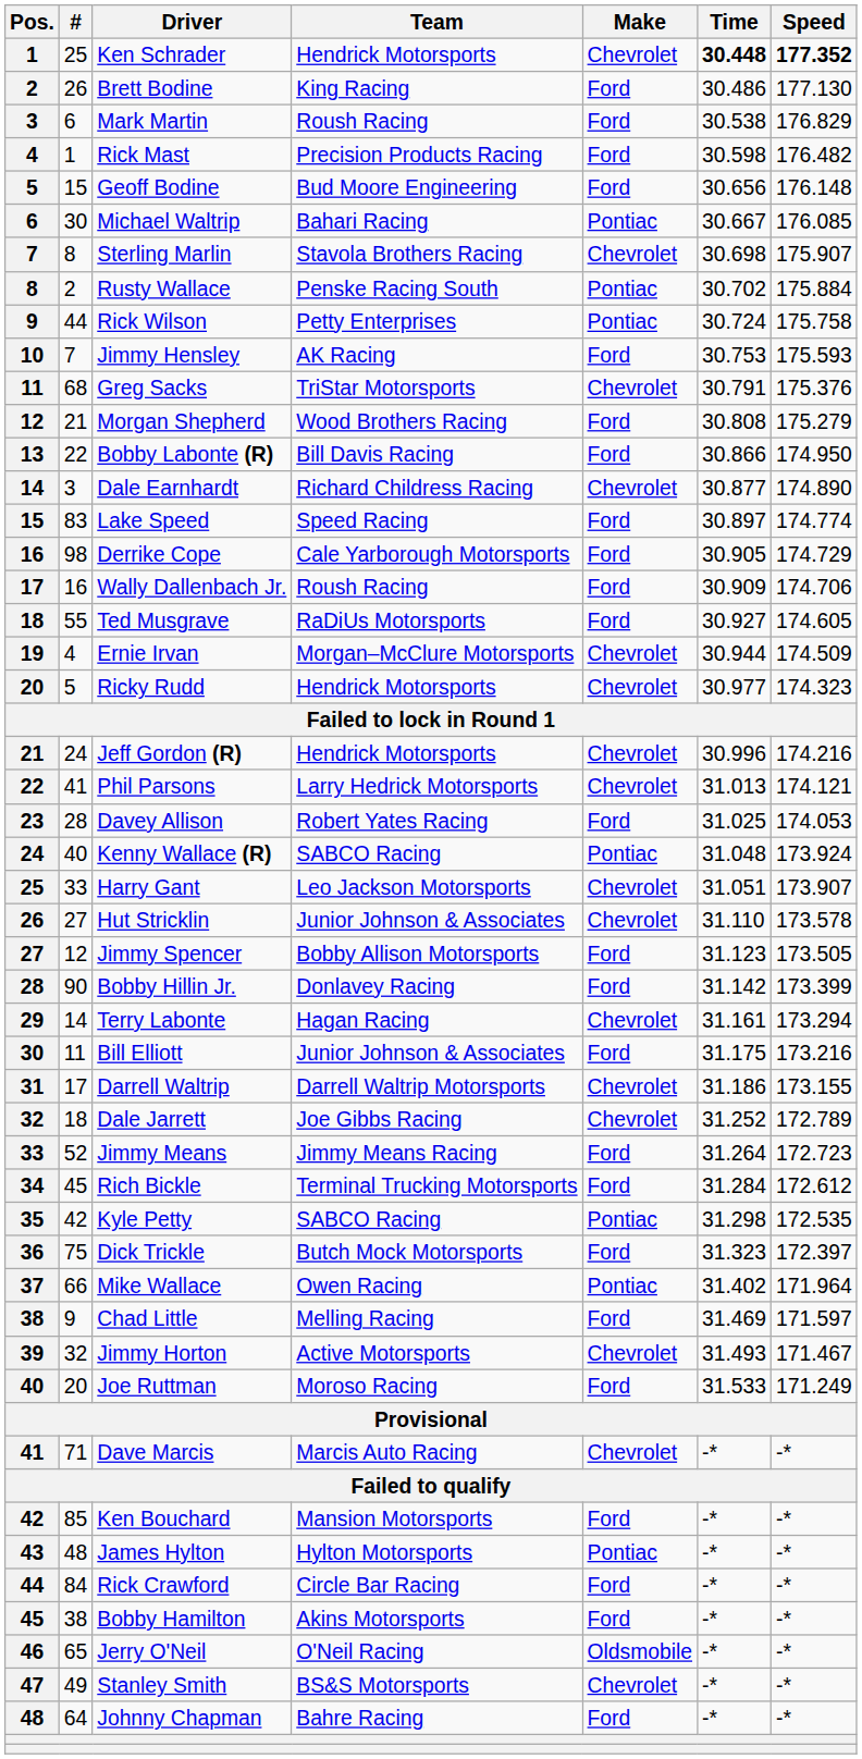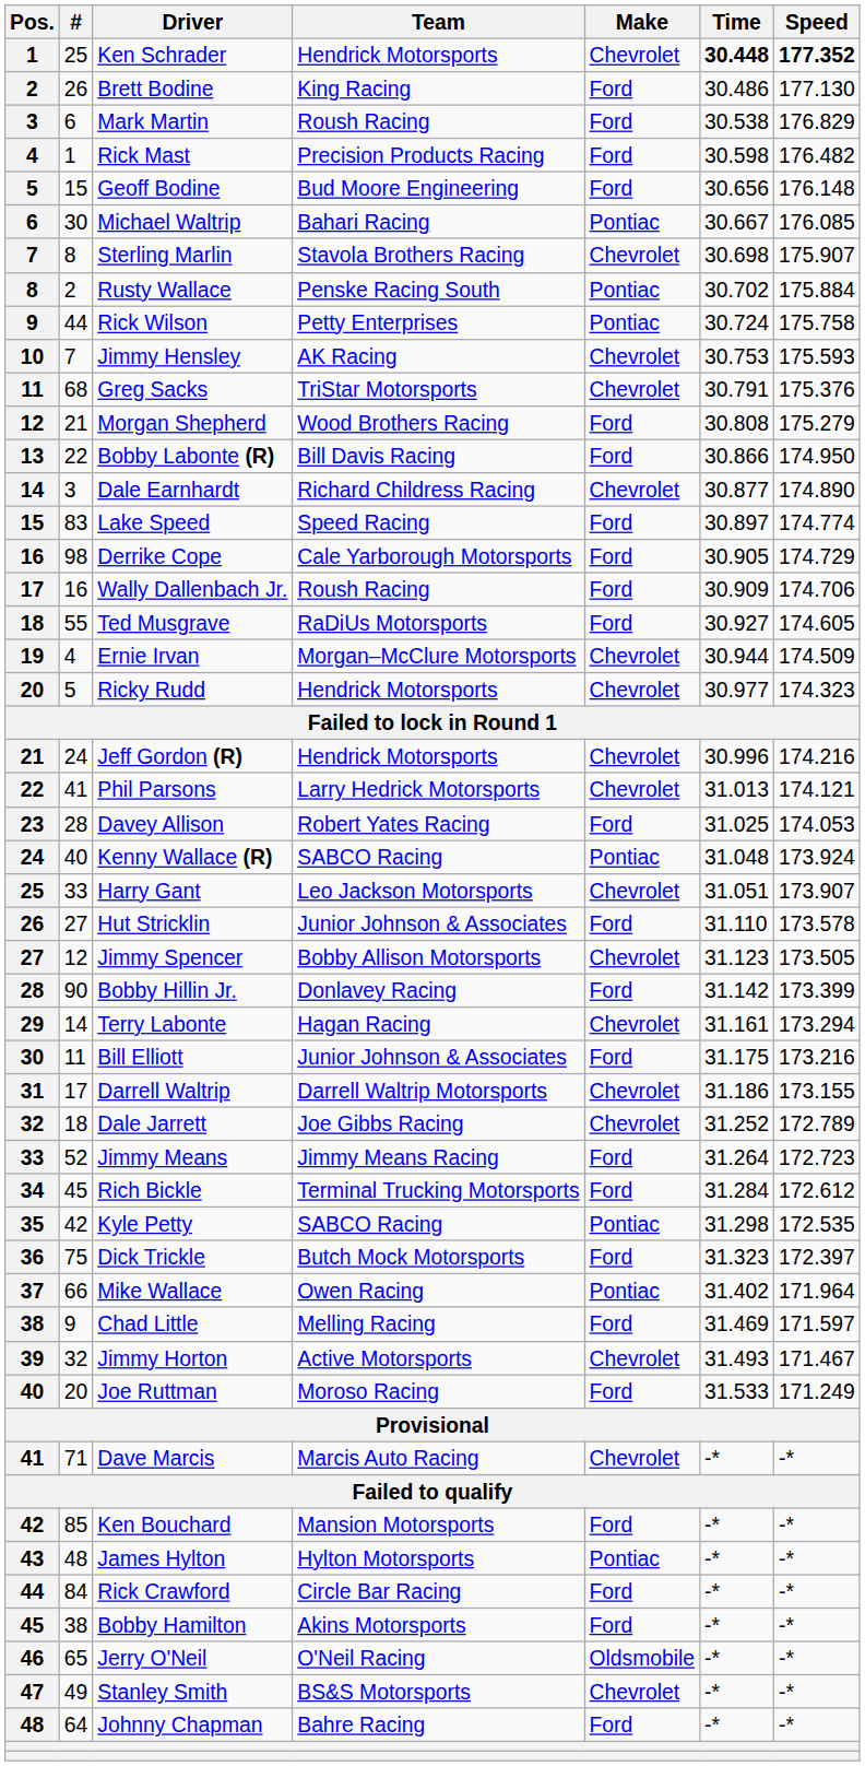 <table class="wikitable" style="font-size:95%">
 <tr>
 <th>Pos.</th>
 <th>#</th>
 <th>Driver</th>
 <th>Team</th>
 <th>Make</th>
 <th>Time</th>
 <th>Speed</th>
 </tr>
 <tr>
 <th>1</th>
 <td>25</td>
 <td><a href='#'>Ken Schrader</a></td>
 <td><a href='#'>Hendrick Motorsports</a></td>
 <td><a href='#'>Chevrolet</a></td>
 <td><strong>30.448</strong></td>
 <td><strong>177.352</strong></td>
 </tr>
 <tr>
 <th>2</th>
 <td>26</td>
 <td><a href='#'>Brett Bodine</a></td>
 <td><a href='#'>King Racing</a></td>
 <td><a href='#'>Ford</a></td>
 <td>30.486</td>
 <td>177.130</td>
 </tr>
 <tr>
 <th>3</th>
 <td>6</td>
 <td><a href='#'>Mark Martin</a></td>
 <td><a href='#'>Roush Racing</a></td>
 <td><a href='#'>Ford</a></td>
 <td>30.538</td>
 <td>176.829</td>
 </tr>
 <tr>
 <th>4</th>
 <td>1</td>
 <td><a href='#'>Rick Mast</a></td>
 <td><a href='#'>Precision Products Racing</a></td>
 <td><a href='#'>Ford</a></td>
 <td>30.598</td>
 <td>176.482</td>
 </tr>
 <tr>
 <th>5</th>
 <td>15</td>
 <td><a href='#'>Geoff Bodine</a></td>
 <td><a href='#'>Bud Moore Engineering</a></td>
 <td><a href='#'>Ford</a></td>
 <td>30.656</td>
 <td>176.148</td>
 </tr>
 <tr>
 <th>6</th>
 <td>30</td>
 <td><a href='#'>Michael Waltrip</a></td>
 <td><a href='#'>Bahari Racing</a></td>
 <td><a href='#'>Pontiac</a></td>
 <td>30.667</td>
 <td>176.085</td>
 </tr>
 <tr>
 <th>7</th>
 <td>8</td>
 <td><a href='#'>Sterling Marlin</a></td>
 <td><a href='#'>Stavola Brothers Racing</a></td>
 <td><a href='#'>Chevrolet</a></td>
 <td>30.698</td>
 <td>175.907</td>
 </tr>
 <tr>
 <th>8</th>
 <td>2</td>
 <td><a href='#'>Rusty Wallace</a></td>
 <td><a href='#'>Penske Racing South</a></td>
 <td><a href='#'>Pontiac</a></td>
 <td>30.702</td>
 <td>175.884</td>
 </tr>
 <tr>
 <th>9</th>
 <td>44</td>
 <td><a href='#'>Rick Wilson</a></td>
 <td><a href='#'>Petty Enterprises</a></td>
 <td><a href='#'>Pontiac</a></td>
 <td>30.724</td>
 <td>175.758</td>
 </tr>
 <tr>
 <th>10</th>
 <td>7</td>
 <td><a href='#'>Jimmy Hensley</a></td>
 <td><a href='#'>AK Racing</a></td>
-<td><a href='#'>Ford</a></td>
+<td><a href='#'>Chevrolet</a></td>
 <td>30.753</td>
 <td>175.593</td>
 </tr>
 <tr>
 <th>11</th>
 <td>68</td>
 <td><a href='#'>Greg Sacks</a></td>
 <td><a href='#'>TriStar Motorsports</a></td>
 <td><a href='#'>Chevrolet</a></td>
 <td>30.791</td>
 <td>175.376</td>
 </tr>
 <tr>
 <th>12</th>
 <td>21</td>
 <td><a href='#'>Morgan Shepherd</a></td>
 <td><a href='#'>Wood Brothers Racing</a></td>
 <td><a href='#'>Ford</a></td>
 <td>30.808</td>
 <td>175.279</td>
 </tr>
 <tr>
 <th>13</th>
 <td>22</td>
 <td><a href='#'>Bobby Labonte</a> <strong>(R)</strong></td>
 <td><a href='#'>Bill Davis Racing</a></td>
 <td><a href='#'>Ford</a></td>
 <td>30.866</td>
 <td>174.950</td>
 </tr>
 <tr>
 <th>14</th>
 <td>3</td>
 <td><a href='#'>Dale Earnhardt</a></td>
 <td><a href='#'>Richard Childress Racing</a></td>
 <td><a href='#'>Chevrolet</a></td>
 <td>30.877</td>
 <td>174.890</td>
 </tr>
 <tr>
 <th>15</th>
 <td>83</td>
 <td><a href='#'>Lake Speed</a></td>
 <td><a href='#'>Speed Racing</a></td>
 <td><a href='#'>Ford</a></td>
 <td>30.897</td>
 <td>174.774</td>
 </tr>
 <tr>
 <th>16</th>
 <td>98</td>
 <td><a href='#'>Derrike Cope</a></td>
 <td><a href='#'>Cale Yarborough Motorsports</a></td>
 <td><a href='#'>Ford</a></td>
 <td>30.905</td>
 <td>174.729</td>
 </tr>
 <tr>
 <th>17</th>
 <td>16</td>
 <td><a href='#'>Wally Dallenbach Jr.</a></td>
 <td><a href='#'>Roush Racing</a></td>
 <td><a href='#'>Ford</a></td>
 <td>30.909</td>
 <td>174.706</td>
 </tr>
 <tr>
 <th>18</th>
 <td>55</td>
 <td><a href='#'>Ted Musgrave</a></td>
 <td><a href='#'>RaDiUs Motorsports</a></td>
 <td><a href='#'>Ford</a></td>
 <td>30.927</td>
 <td>174.605</td>
 </tr>
 <tr>
 <th>19</th>
 <td>4</td>
 <td><a href='#'>Ernie Irvan</a></td>
 <td><a href='#'>Morgan–McClure Motorsports</a></td>
 <td><a href='#'>Chevrolet</a></td>
 <td>30.944</td>
 <td>174.509</td>
 </tr>
 <tr>
 <th>20</th>
 <td>5</td>
 <td><a href='#'>Ricky Rudd</a></td>
 <td><a href='#'>Hendrick Motorsports</a></td>
 <td><a href='#'>Chevrolet</a></td>
 <td>30.977</td>
 <td>174.323</td>
 </tr>
 <tr>
 <th colspan="7">Failed to lock in Round 1</th>
 </tr>
 <tr>
 <th>21</th>
 <td>24</td>
 <td><a href='#'>Jeff Gordon</a> <strong>(R)</strong></td>
 <td><a href='#'>Hendrick Motorsports</a></td>
 <td><a href='#'>Chevrolet</a></td>
 <td>30.996</td>
 <td>174.216</td>
 </tr>
 <tr>
 <th>22</th>
 <td>41</td>
 <td><a href='#'>Phil Parsons</a></td>
 <td><a href='#'>Larry Hedrick Motorsports</a></td>
 <td><a href='#'>Chevrolet</a></td>
 <td>31.013</td>
 <td>174.121</td>
 </tr>
 <tr>
 <th>23</th>
 <td>28</td>
 <td><a href='#'>Davey Allison</a></td>
 <td><a href='#'>Robert Yates Racing</a></td>
 <td><a href='#'>Ford</a></td>
 <td>31.025</td>
 <td>174.053</td>
 </tr>
 <tr>
 <th>24</th>
 <td>40</td>
 <td><a href='#'>Kenny Wallace</a> <strong>(R)</strong></td>
 <td><a href='#'>SABCO Racing</a></td>
 <td><a href='#'>Pontiac</a></td>
 <td>31.048</td>
 <td>173.924</td>
 </tr>
 <tr>
 <th>25</th>
 <td>33</td>
 <td><a href='#'>Harry Gant</a></td>
 <td><a href='#'>Leo Jackson Motorsports</a></td>
 <td><a href='#'>Chevrolet</a></td>
 <td>31.051</td>
 <td>173.907</td>
 </tr>
 <tr>
 <th>26</th>
 <td>27</td>
 <td><a href='#'>Hut Stricklin</a></td>
 <td><a href='#'>Junior Johnson & Associates</a></td>
-<td><a href='#'>Chevrolet</a></td>
+<td><a href='#'>Ford</a></td>
 <td>31.110</td>
 <td>173.578</td>
 </tr>
 <tr>
 <th>27</th>
 <td>12</td>
 <td><a href='#'>Jimmy Spencer</a></td>
 <td><a href='#'>Bobby Allison Motorsports</a></td>
-<td><a href='#'>Ford</a></td>
+<td><a href='#'>Chevrolet</a></td>
 <td>31.123</td>
 <td>173.505</td>
 </tr>
 <tr>
 <th>28</th>
 <td>90</td>
 <td><a href='#'>Bobby Hillin Jr.</a></td>
 <td><a href='#'>Donlavey Racing</a></td>
 <td><a href='#'>Ford</a></td>
 <td>31.142</td>
 <td>173.399</td>
 </tr>
 <tr>
 <th>29</th>
 <td>14</td>
 <td><a href='#'>Terry Labonte</a></td>
 <td><a href='#'>Hagan Racing</a></td>
 <td><a href='#'>Chevrolet</a></td>
 <td>31.161</td>
 <td>173.294</td>
 </tr>
 <tr>
 <th>30</th>
 <td>11</td>
 <td><a href='#'>Bill Elliott</a></td>
 <td><a href='#'>Junior Johnson & Associates</a></td>
 <td><a href='#'>Ford</a></td>
 <td>31.175</td>
 <td>173.216</td>
 </tr>
 <tr>
 <th>31</th>
 <td>17</td>
 <td><a href='#'>Darrell Waltrip</a></td>
 <td><a href='#'>Darrell Waltrip Motorsports</a></td>
 <td><a href='#'>Chevrolet</a></td>
 <td>31.186</td>
 <td>173.155</td>
 </tr>
 <tr>
 <th>32</th>
 <td>18</td>
 <td><a href='#'>Dale Jarrett</a></td>
 <td><a href='#'>Joe Gibbs Racing</a></td>
 <td><a href='#'>Chevrolet</a></td>
 <td>31.252</td>
 <td>172.789</td>
 </tr>
 <tr>
 <th>33</th>
 <td>52</td>
 <td><a href='#'>Jimmy Means</a></td>
 <td><a href='#'>Jimmy Means Racing</a></td>
 <td><a href='#'>Ford</a></td>
 <td>31.264</td>
 <td>172.723</td>
 </tr>
 <tr>
 <th>34</th>
 <td>45</td>
 <td><a href='#'>Rich Bickle</a></td>
 <td><a href='#'>Terminal Trucking Motorsports</a></td>
 <td><a href='#'>Ford</a></td>
 <td>31.284</td>
 <td>172.612</td>
 </tr>
 <tr>
 <th>35</th>
 <td>42</td>
 <td><a href='#'>Kyle Petty</a></td>
 <td><a href='#'>SABCO Racing</a></td>
 <td><a href='#'>Pontiac</a></td>
 <td>31.298</td>
 <td>172.535</td>
 </tr>
 <tr>
 <th>36</th>
 <td>75</td>
 <td><a href='#'>Dick Trickle</a></td>
 <td><a href='#'>Butch Mock Motorsports</a></td>
 <td><a href='#'>Ford</a></td>
 <td>31.323</td>
 <td>172.397</td>
 </tr>
 <tr>
 <th>37</th>
 <td>66</td>
 <td><a href='#'>Mike Wallace</a></td>
 <td><a href='#'>Owen Racing</a></td>
 <td><a href='#'>Pontiac</a></td>
 <td>31.402</td>
 <td>171.964</td>
 </tr>
 <tr>
 <th>38</th>
 <td>9</td>
 <td><a href='#'>Chad Little</a></td>
 <td><a href='#'>Melling Racing</a></td>
 <td><a href='#'>Ford</a></td>
 <td>31.469</td>
 <td>171.597</td>
 </tr>
 <tr>
 <th>39</th>
 <td>32</td>
 <td><a href='#'>Jimmy Horton</a></td>
 <td><a href='#'>Active Motorsports</a></td>
 <td><a href='#'>Chevrolet</a></td>
 <td>31.493</td>
 <td>171.467</td>
 </tr>
 <tr>
 <th>40</th>
 <td>20</td>
 <td><a href='#'>Joe Ruttman</a></td>
 <td><a href='#'>Moroso Racing</a></td>
 <td><a href='#'>Ford</a></td>
 <td>31.533</td>
 <td>171.249</td>
 </tr>
 <tr>
 <th colspan="7">Provisional</th>
 </tr>
 <tr>
 <th>41</th>
 <td>71</td>
 <td><a href='#'>Dave Marcis</a></td>
 <td><a href='#'>Marcis Auto Racing</a></td>
 <td><a href='#'>Chevrolet</a></td>
 <td>-*</td>
 <td>-*</td>
 </tr>
 <tr>
 <th colspan="7">Failed to qualify</th>
 </tr>
 <tr>
 <th>42</th>
 <td>85</td>
 <td><a href='#'>Ken Bouchard</a></td>
 <td><a href='#'>Mansion Motorsports</a></td>
 <td><a href='#'>Ford</a></td>
 <td>-*</td>
 <td>-*</td>
 </tr>
 <tr>
 <th>43</th>
 <td>48</td>
 <td><a href='#'>James Hylton</a></td>
 <td><a href='#'>Hylton Motorsports</a></td>
 <td><a href='#'>Pontiac</a></td>
 <td>-*</td>
 <td>-*</td>
 </tr>
 <tr>
 <th>44</th>
 <td>84</td>
 <td><a href='#'>Rick Crawford</a></td>
 <td><a href='#'>Circle Bar Racing</a></td>
 <td><a href='#'>Ford</a></td>
 <td>-*</td>
 <td>-*</td>
 </tr>
 <tr>
 <th>45</th>
 <td>38</td>
 <td><a href='#'>Bobby Hamilton</a></td>
 <td><a href='#'>Akins Motorsports</a></td>
 <td><a href='#'>Ford</a></td>
 <td>-*</td>
 <td>-*</td>
 </tr>
 <tr>
 <th>46</th>
 <td>65</td>
 <td><a href='#'>Jerry O'Neil</a></td>
 <td><a href='#'>O'Neil Racing</a></td>
 <td><a href='#'>Oldsmobile</a></td>
 <td>-*</td>
 <td>-*</td>
 </tr>
 <tr>
 <th>47</th>
 <td>49</td>
 <td><a href='#'>Stanley Smith</a></td>
 <td><a href='#'>BS&S Motorsports</a></td>
 <td><a href='#'>Chevrolet</a></td>
 <td>-*</td>
 <td>-*</td>
 </tr>
 <tr>
 <th>48</th>
 <td>64</td>
 <td><a href='#'>Johnny Chapman</a></td>
 <td><a href='#'>Bahre Racing</a></td>
 <td><a href='#'>Ford</a></td>
 <td>-*</td>
 <td>-*</td>
 </tr>
 <tr>
 <th colspan="7"></th>
 </tr>
 <tr>
 <th colspan="7"></th>
 </tr>
 </table>
